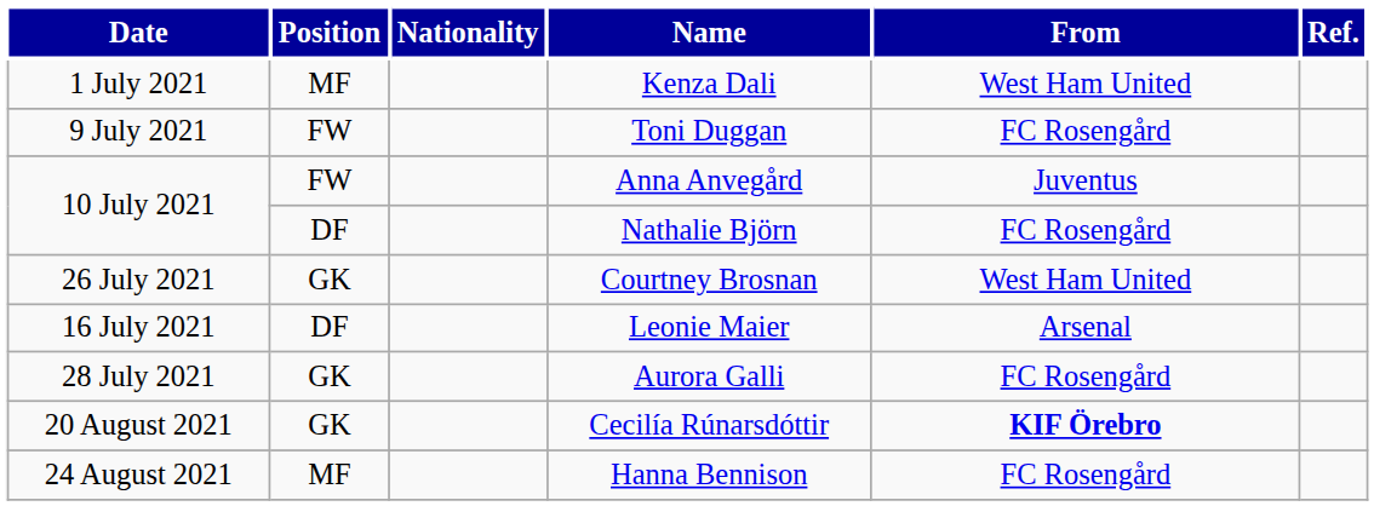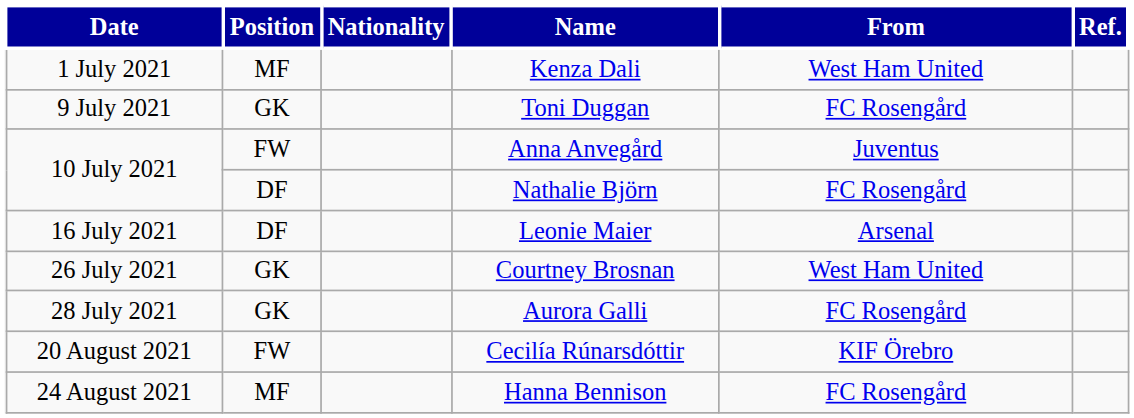 <table class="wikitable" style="text-align:center; font-size:90%; ">
 <tr>
 <th style="background:#000099;color:white;border:2px solid #ffffff; width:120px;">Date</th>
 <th style="background:#000099;color:white;border:2px solid #ffffff; width:50px;">Position</th>
 <th style="background:#000099;color:white;border:2px solid #ffffff; width:50px;">Nationality</th>
 <th style="background:#000099;color:white;border:2px solid #ffffff; width:150px;">Name</th>
 <th style="background:#000099;color:white;border:2px solid #ffffff; width:200px;">From</th>
 <th style="background:#000099;color:white;border:2px solid #ffffff; width:25px;">Ref.</th>
 </tr>
 <tr>
 <td>1 July 2021</td>
 <td>MF</td>
 <td></td>
 <td><a href='#'>Kenza Dali</a></td>
 <td> <a href='#'>West Ham United</a></td>
 <td></td>
 </tr>
 <tr>
 <td>9 July 2021</td>
-<td>FW</td>
+<td>GK</td>
 <td></td>
 <td><a href='#'>Toni Duggan</a></td>
 <td> <a href='#'>FC Rosengård</a></td>
 <td></td>
 </tr>
 <tr>
 <td rowspan="2">10 July 2021</td>
 <td>FW</td>
 <td></td>
 <td><a href='#'>Anna Anvegård</a></td>
 <td> <a href='#'>Juventus</a></td>
 <td></td>
 </tr>
 <tr>
 <td>DF</td>
 <td></td>
 <td><a href='#'>Nathalie Björn</a></td>
 <td> <a href='#'>FC Rosengård</a></td>
 <td></td>
 </tr>
 <tr>
+<td>16 July 2021</td>
+<td>DF</td>
+<td></td>
+<td><a href='#'>Leonie Maier</a></td>
+<td> <a href='#'>Arsenal</a></td>
+<td></td>
+</tr>
+<tr>
 <td>26 July 2021</td>
 <td>GK</td>
 <td></td>
 <td><a href='#'>Courtney Brosnan</a></td>
 <td> <a href='#'>West Ham United</a></td>
-<td></td>
-</tr>
-<tr>
-<td>16 July 2021</td>
-<td>DF</td>
-<td></td>
-<td><a href='#'>Leonie Maier</a></td>
-<td> <a href='#'>Arsenal</a></td>
 <td></td>
 </tr>
 <tr>
 <td>28 July 2021</td>
 <td>GK</td>
 <td></td>
 <td><a href='#'>Aurora Galli</a></td>
 <td> <a href='#'>FC Rosengård</a></td>
 <td></td>
 </tr>
 <tr>
 <td>20 August 2021</td>
-<td>GK</td>
+<td>FW</td>
 <td></td>
 <td><a href='#'>Cecilía Rúnarsdóttir</a></td>
-<td><strong> <a href='#'>KIF Örebro</a></strong></td>
+<td> <a href='#'>KIF Örebro</a></td>
 <td></td>
 </tr>
 <tr>
 <td>24 August 2021</td>
 <td>MF</td>
 <td></td>
 <td><a href='#'>Hanna Bennison</a></td>
 <td> <a href='#'>FC Rosengård</a></td>
 <td></td>
 </tr>
 </table>
